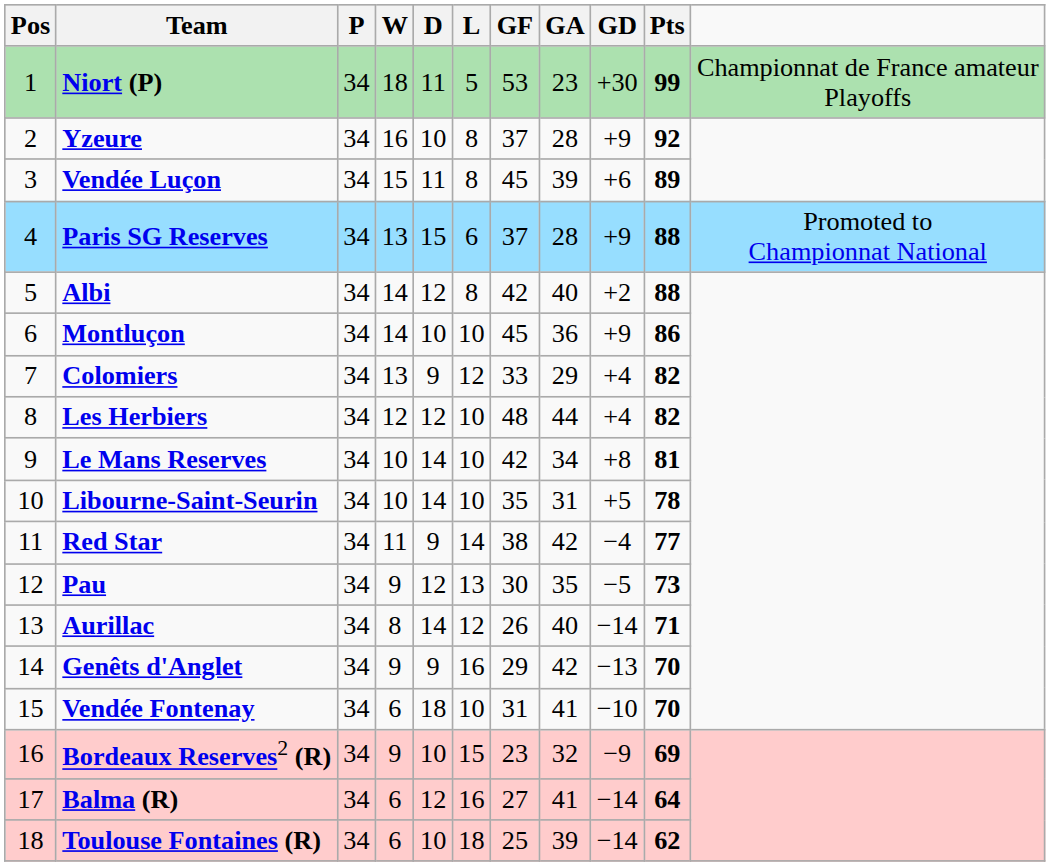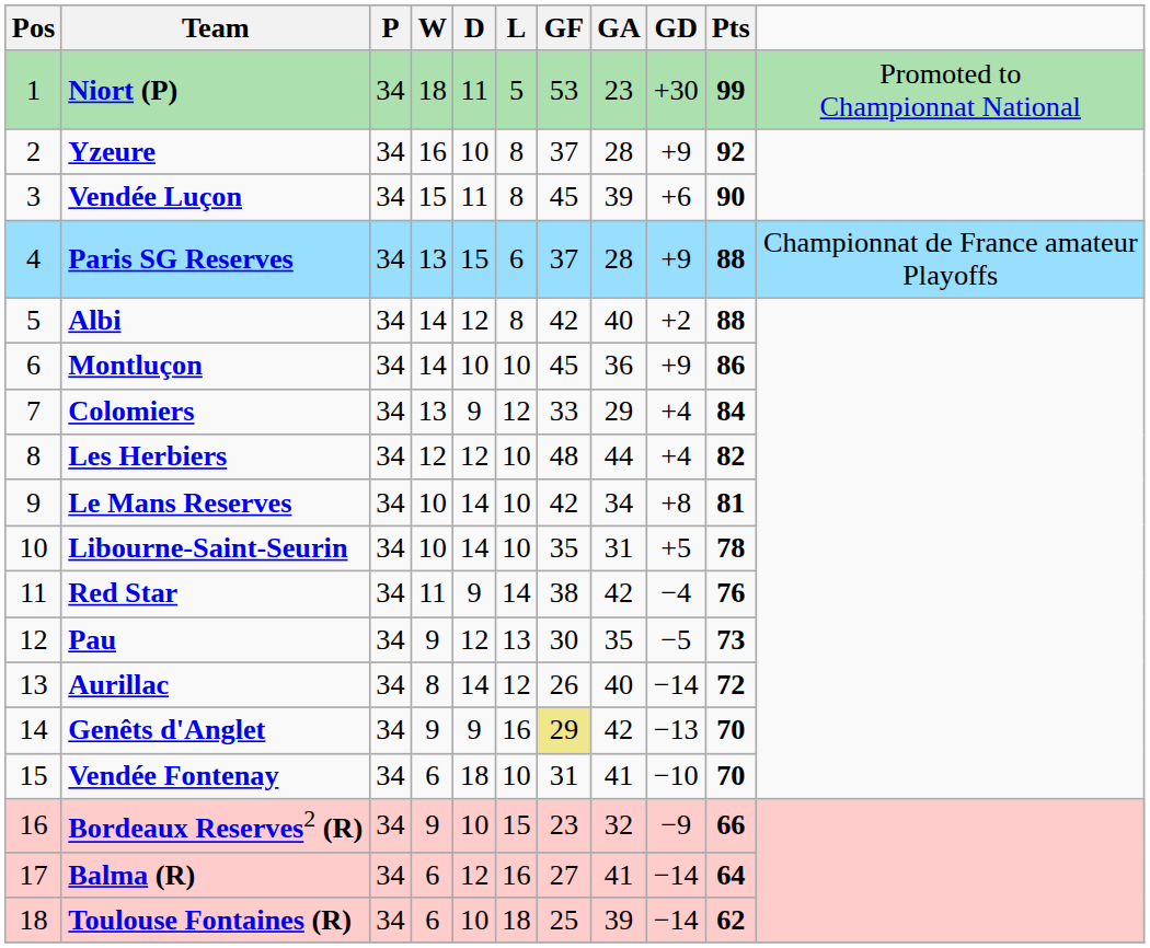 <table class="wikitable sortable" style="text-align: center;">
 <tr>
 <th align="center">Pos</th>
 <th align="center">Team</th>
 <th align="center">P</th>
 <th align="center">W</th>
 <th align="center">D</th>
 <th align="center">L</th>
 <th align="center">GF</th>
 <th align="center">GA</th>
 <th align="center">GD</th>
 <th align="center">Pts</th>
 </tr>
 <tr align=center style="background:#ACE1AF;">
 <td>1</td>
 <td style="text-align:left;"><strong><a href='#'>Niort</a></strong> <strong>(P)</strong></td>
 <td>34</td>
 <td>18</td>
 <td>11</td>
 <td>5</td>
 <td>53</td>
 <td>23</td>
 <td>+30</td>
 <td><strong>99</strong></td>
-<td>Championnat de France amateur <br> Playoffs</td>
+<td>Promoted to <br> <a href='#'>Championnat National</a></td>
 </tr>
 <tr>
 <td>2</td>
 <td style="text-align:left;"><strong><a href='#'>Yzeure</a></strong></td>
 <td>34</td>
 <td>16</td>
 <td>10</td>
 <td>8</td>
 <td>37</td>
 <td>28</td>
 <td>+9</td>
 <td><strong>92</strong></td>
 </tr>
 <tr>
 <td>3</td>
 <td style="text-align:left;"><strong><a href='#'>Vendée Luçon</a></strong></td>
 <td>34</td>
 <td>15</td>
 <td>11</td>
 <td>8</td>
 <td>45</td>
 <td>39</td>
 <td>+6</td>
-<td><strong>89</strong></td>
+<td><strong>90</strong></td>
 </tr>
 <tr align=center style="background:#97DEFF;">
 <td>4</td>
 <td style="text-align:left;"><strong><a href='#'>Paris SG Reserves</a></strong></td>
 <td>34</td>
 <td>13</td>
 <td>15</td>
 <td>6</td>
 <td>37</td>
 <td>28</td>
 <td>+9</td>
 <td><strong>88</strong></td>
-<td>Promoted to <br> <a href='#'>Championnat National</a></td>
+<td>Championnat de France amateur <br> Playoffs</td>
 </tr>
 <tr>
 <td>5</td>
 <td style="text-align:left;"><strong><a href='#'>Albi</a></strong></td>
 <td>34</td>
 <td>14</td>
 <td>12</td>
 <td>8</td>
 <td>42</td>
 <td>40</td>
 <td>+2</td>
 <td><strong>88</strong></td>
 </tr>
 <tr>
 <td>6</td>
 <td style="text-align:left;"><strong><a href='#'>Montluçon</a></strong></td>
 <td>34</td>
 <td>14</td>
 <td>10</td>
 <td>10</td>
 <td>45</td>
 <td>36</td>
 <td>+9</td>
 <td><strong>86</strong></td>
 </tr>
 <tr>
 <td>7</td>
 <td style="text-align:left;"><strong><a href='#'>Colomiers</a></strong></td>
 <td>34</td>
 <td>13</td>
 <td>9</td>
 <td>12</td>
 <td>33</td>
 <td>29</td>
 <td>+4</td>
-<td><strong>82</strong></td>
+<td><strong>84</strong></td>
 </tr>
 <tr>
 <td>8</td>
 <td style="text-align:left;"><strong><a href='#'>Les Herbiers</a></strong></td>
 <td>34</td>
 <td>12</td>
 <td>12</td>
 <td>10</td>
 <td>48</td>
 <td>44</td>
 <td>+4</td>
 <td><strong>82</strong></td>
 </tr>
 <tr>
 <td>9</td>
 <td style="text-align:left;"><strong><a href='#'>Le Mans Reserves</a></strong></td>
 <td>34</td>
 <td>10</td>
 <td>14</td>
 <td>10</td>
 <td>42</td>
 <td>34</td>
 <td>+8</td>
 <td><strong>81</strong></td>
 </tr>
 <tr>
 <td>10</td>
 <td style="text-align:left;"><strong><a href='#'>Libourne-Saint-Seurin</a></strong></td>
 <td>34</td>
 <td>10</td>
 <td>14</td>
 <td>10</td>
 <td>35</td>
 <td>31</td>
 <td>+5</td>
 <td><strong>78</strong></td>
 </tr>
 <tr>
 <td>11</td>
 <td style="text-align:left;"><strong><a href='#'>Red Star</a></strong></td>
 <td>34</td>
 <td>11</td>
 <td>9</td>
 <td>14</td>
 <td>38</td>
 <td>42</td>
 <td>−4</td>
-<td><strong>77</strong></td>
+<td><strong>76</strong></td>
 </tr>
 <tr>
 <td>12</td>
 <td style="text-align:left;"><strong><a href='#'>Pau</a></strong></td>
 <td>34</td>
 <td>9</td>
 <td>12</td>
 <td>13</td>
 <td>30</td>
 <td>35</td>
 <td>−5</td>
 <td><strong>73</strong></td>
 </tr>
 <tr>
 <td>13</td>
 <td style="text-align:left;"><strong><a href='#'>Aurillac</a></strong></td>
 <td>34</td>
 <td>8</td>
 <td>14</td>
 <td>12</td>
 <td>26</td>
 <td>40</td>
 <td>−14</td>
-<td><strong>71</strong></td>
+<td><strong>72</strong></td>
 </tr>
 <tr>
 <td>14</td>
 <td style="text-align:left;"><strong><a href='#'>Genêts d'Anglet</a></strong></td>
 <td>34</td>
 <td>9</td>
 <td>9</td>
 <td>16</td>
-<td>29</td>
+<td style="background: khaki;">29</td>
 <td>42</td>
 <td>−13</td>
 <td><strong>70</strong></td>
 </tr>
 <tr>
 <td>15</td>
 <td style="text-align:left;"><strong><a href='#'>Vendée Fontenay</a></strong></td>
 <td>34</td>
 <td>6</td>
 <td>18</td>
 <td>10</td>
 <td>31</td>
 <td>41</td>
 <td>−10</td>
 <td><strong>70</strong></td>
 </tr>
 <tr align=center style="background:#FFCCCC;">
 <td>16</td>
 <td style="text-align:left;"><strong><a href='#'>Bordeaux Reserves</a></strong><sup><span>2</span></sup> <strong>(R)</strong></td>
 <td>34</td>
 <td>9</td>
 <td>10</td>
 <td>15</td>
 <td>23</td>
 <td>32</td>
 <td>−9</td>
-<td><strong>69</strong></td>
+<td><strong>66</strong></td>
 <td rowspan="3"></td>
 </tr>
 <tr align=center style="background:#FFCCCC;">
 <td>17</td>
 <td style="text-align:left;"><strong><a href='#'>Balma</a></strong> <strong>(R)</strong></td>
 <td>34</td>
 <td>6</td>
 <td>12</td>
 <td>16</td>
 <td>27</td>
 <td>41</td>
 <td>−14</td>
 <td><strong>64</strong></td>
 </tr>
 <tr align=center style="background:#FFCCCC;">
 <td>18</td>
 <td style="text-align:left;"><strong><a href='#'>Toulouse Fontaines</a></strong> <strong>(R)</strong></td>
 <td>34</td>
 <td>6</td>
 <td>10</td>
 <td>18</td>
 <td>25</td>
 <td>39</td>
 <td>−14</td>
 <td><strong>62</strong></td>
 </tr>
 </table>
